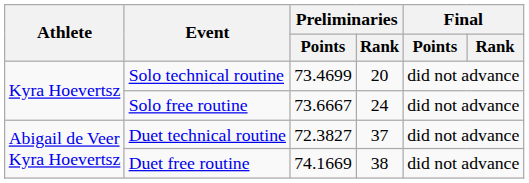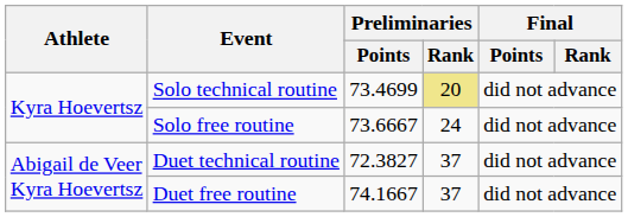 <table class=wikitable style="font-size:90%">
 <tr>
 <th rowspan="2">Athlete</th>
 <th rowspan="2">Event</th>
 <th colspan="2">Preliminaries</th>
 <th colspan="2">Final</th>
 </tr>
 <tr style="font-size:95%">
 <th>Points</th>
 <th>Rank</th>
 <th>Points</th>
 <th>Rank</th>
 </tr>
 <tr align=center>
 <td align=left rowspan=2><a href='#'>Kyra Hoevertsz</a></td>
 <td align=left><a href='#'>Solo technical routine</a></td>
 <td>73.4699</td>
-<td>20</td>
+<td style="background: khaki;">20</td>
 <td colspan=2>did not advance</td>
 </tr>
 <tr align=center>
 <td align=left><a href='#'>Solo free routine</a></td>
 <td>73.6667</td>
 <td>24</td>
 <td colspan=2>did not advance</td>
 </tr>
 <tr align=center>
 <td align=left rowspan=2><a href='#'>Abigail de Veer</a><br><a href='#'>Kyra Hoevertsz</a></td>
 <td align=left><a href='#'>Duet technical routine</a></td>
 <td>72.3827</td>
 <td>37</td>
 <td colspan=2>did not advance</td>
 </tr>
 <tr align=center>
 <td align=left><a href='#'>Duet free routine</a></td>
-<td>74.1669</td>
-<td>38</td>
+<td>74.1667</td>
+<td>37</td>
 <td colspan=2>did not advance</td>
 </tr>
 </table>
